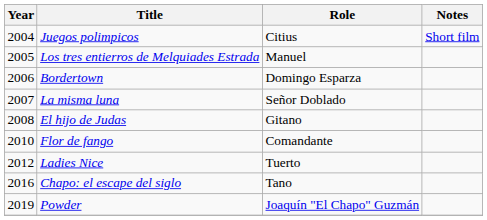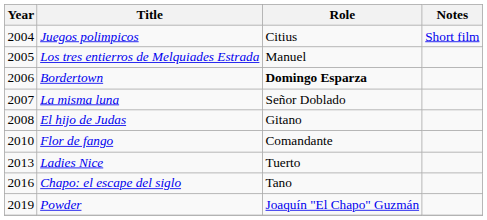 <table class="wikitable sortable">
 <tr>
 <th>Year</th>
 <th>Title</th>
 <th>Role</th>
 <th class="unsortable">Notes</th>
 </tr>
 <tr>
 <td>2004</td>
 <td><em><a href='#'>Juegos polimpicos</a></em></td>
 <td>Citius</td>
 <td><a href='#'>Short film</a></td>
 </tr>
 <tr>
 <td>2005</td>
 <td><em><a href='#'>Los tres entierros de Melquiades Estrada</a></em></td>
 <td>Manuel</td>
 <td></td>
 </tr>
 <tr>
 <td>2006</td>
 <td><em><a href='#'>Bordertown</a></em></td>
-<td>Domingo Esparza</td>
+<td><strong>Domingo Esparza</strong></td>
 <td></td>
 </tr>
 <tr>
 <td>2007</td>
 <td><em><a href='#'>La misma luna</a></em></td>
 <td>Señor Doblado</td>
 <td></td>
 </tr>
 <tr>
 <td>2008</td>
 <td><em><a href='#'>El hijo de Judas</a></em></td>
 <td>Gitano</td>
 <td></td>
 </tr>
 <tr>
 <td>2010</td>
 <td><em><a href='#'>Flor de fango</a></em></td>
 <td>Comandante</td>
 <td></td>
 </tr>
 <tr>
-<td>2012</td>
+<td>2013</td>
 <td><em><a href='#'>Ladies Nice</a></em></td>
 <td>Tuerto</td>
 <td></td>
 </tr>
 <tr>
 <td>2016</td>
 <td><em><a href='#'>Chapo: el escape del siglo</a></em></td>
 <td>Tano</td>
 <td></td>
 </tr>
 <tr>
 <td>2019</td>
 <td><em><a href='#'>Powder</a></em></td>
 <td><a href='#'>Joaquín "El Chapo" Guzmán</a></td>
 <td></td>
 </tr>
 <tr>
 </tr>
 </table>
